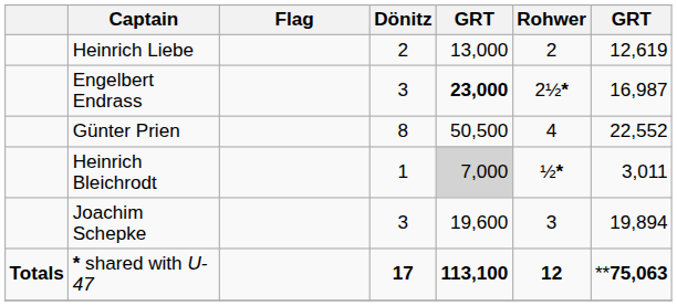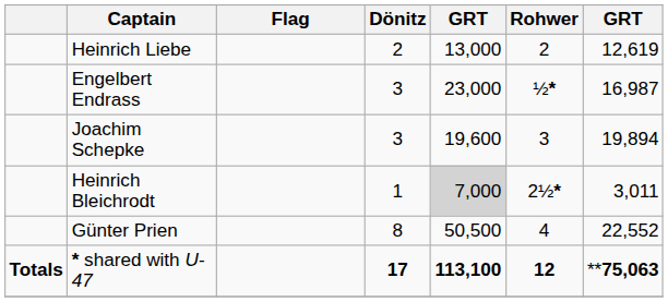 <table class="wikitable" align=left style="margin:0 0 1em 1em">
 <tr>
 <th scope="col" width="40px"></th>
 <th scope="col" width="120px">Captain</th>
 <th scope="col" width="120px">Flag</th>
 <th scope="col" width="10px">Dönitz</th>
 <th scope="col" width="40px">GRT</th>
 <th scope="col" width="10px">Rohwer</th>
 <th scope="col" width="40px">GRT</th>
 </tr>
 <tr>
 <td></td>
 <td>Heinrich Liebe</td>
 <td></td>
 <td align="center">2</td>
 <td align="right">13,000</td>
 <td align="center">2</td>
 <td align="right">12,619</td>
 </tr>
 <tr>
 <td></td>
 <td>Engelbert Endrass</td>
 <td></td>
 <td align="center">3</td>
-<td align="right"><strong>23,000</strong></td>
+<td align="right">23,000</td>
+<td align="center">½<strong>*</strong></td>
+<td align="right">16,987</td>
+</tr>
+<tr>
+<td></td>
+<td>Joachim Schepke</td>
+<td></td>
+<td align="center">3</td>
+<td align="right">19,600</td>
+<td align="center">3</td>
+<td align="right">19,894</td>
+</tr>
+<tr>
+<td></td>
+<td>Heinrich Bleichrodt</td>
+<td></td>
+<td align="center">1</td>
+<td align="right" style="background: lightgrey;">7,000</td>
 <td align="center">2½<strong>*</strong></td>
-<td align="right">16,987</td>
+<td align="right">3,011</td>
 </tr>
 <tr>
 <td></td>
 <td>Günter Prien</td>
 <td></td>
 <td align="center">8</td>
 <td align="right">50,500</td>
 <td align="center">4</td>
 <td align="right">22,552</td>
-</tr>
-<tr>
-<td></td>
-<td>Heinrich Bleichrodt</td>
-<td></td>
-<td align="center">1</td>
-<td align="right" style="background: lightgrey;">7,000</td>
-<td align="center">½<strong>*</strong></td>
-<td align="right">3,011</td>
-</tr>
-<tr>
-<td></td>
-<td>Joachim Schepke</td>
-<td></td>
-<td align="center">3</td>
-<td align="right">19,600</td>
-<td align="center">3</td>
-<td align="right">19,894</td>
 </tr>
 <tr>
 <td><strong>Totals</strong></td>
 <td><strong>*</strong> shared with <em>U-47</em></td>
 <td></td>
 <td align="center"><strong>17</strong></td>
 <td align="right"><strong>113,100</strong></td>
 <td align="center"><strong>12</strong></td>
 <td align="right">**<strong>75,063</strong></td>
 </tr>
 <tr>
 </tr>
 </table>
